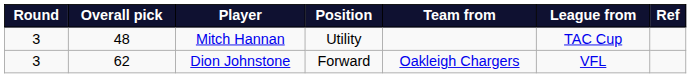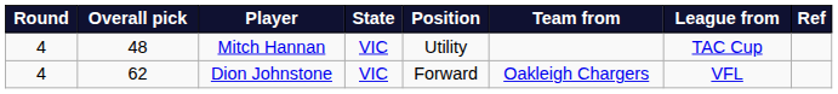 <table class="wikitable" style="text-align:center; font-size:100%; width:60%;">
 <tr style="color:#FFFFFF;">
 <th style="background:#0F1131; border: solid black 1px;">Round</th>
 <th style="background:#0F1131; border: solid black 1px;">Overall pick</th>
 <th style="background:#0F1131; border: solid black 1px;">Player</th>
+<th style="background:#0F1131; border: solid black 1px;">State</th>
 <th style="background:#0F1131; border: solid black 1px;">Position</th>
 <th style="background:#0F1131; border: solid black 1px;">Team from</th>
 <th style="background:#0F1131; border: solid black 1px;">League from</th>
 <th style="background:#0F1131; border: solid black 1px;">Ref</th>
 </tr>
 <tr>
-<td>3</td>
+<td>4</td>
 <td>48</td>
 <td><a href='#'>Mitch Hannan</a></td>
+<td><a href='#'>VIC</a></td>
 <td>Utility</td>
 <td></td>
 <td><a href='#'>TAC Cup</a></td>
 <td></td>
 </tr>
 <tr>
-<td>3</td>
+<td>4</td>
 <td>62</td>
 <td><a href='#'>Dion Johnstone</a></td>
+<td><a href='#'>VIC</a></td>
 <td>Forward</td>
 <td><a href='#'>Oakleigh Chargers</a></td>
 <td><a href='#'>VFL</a></td>
 <td></td>
 </tr>
 </table>
